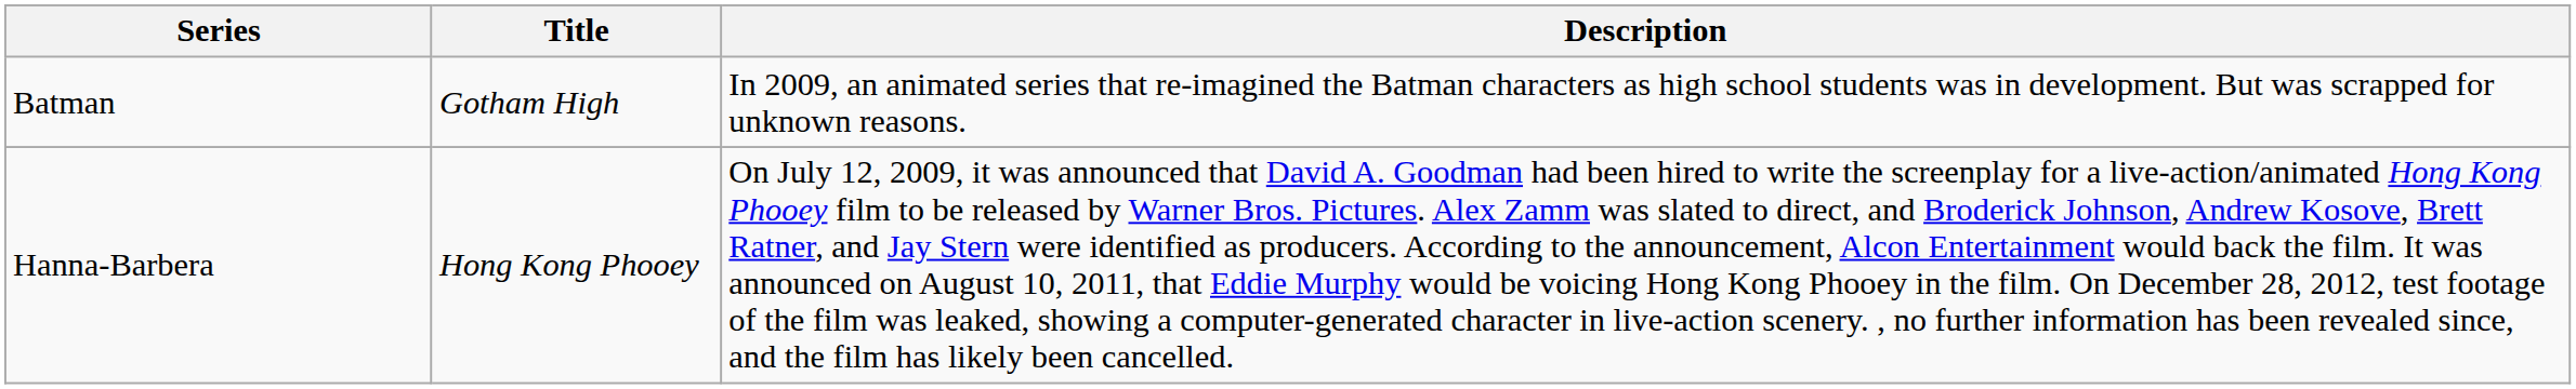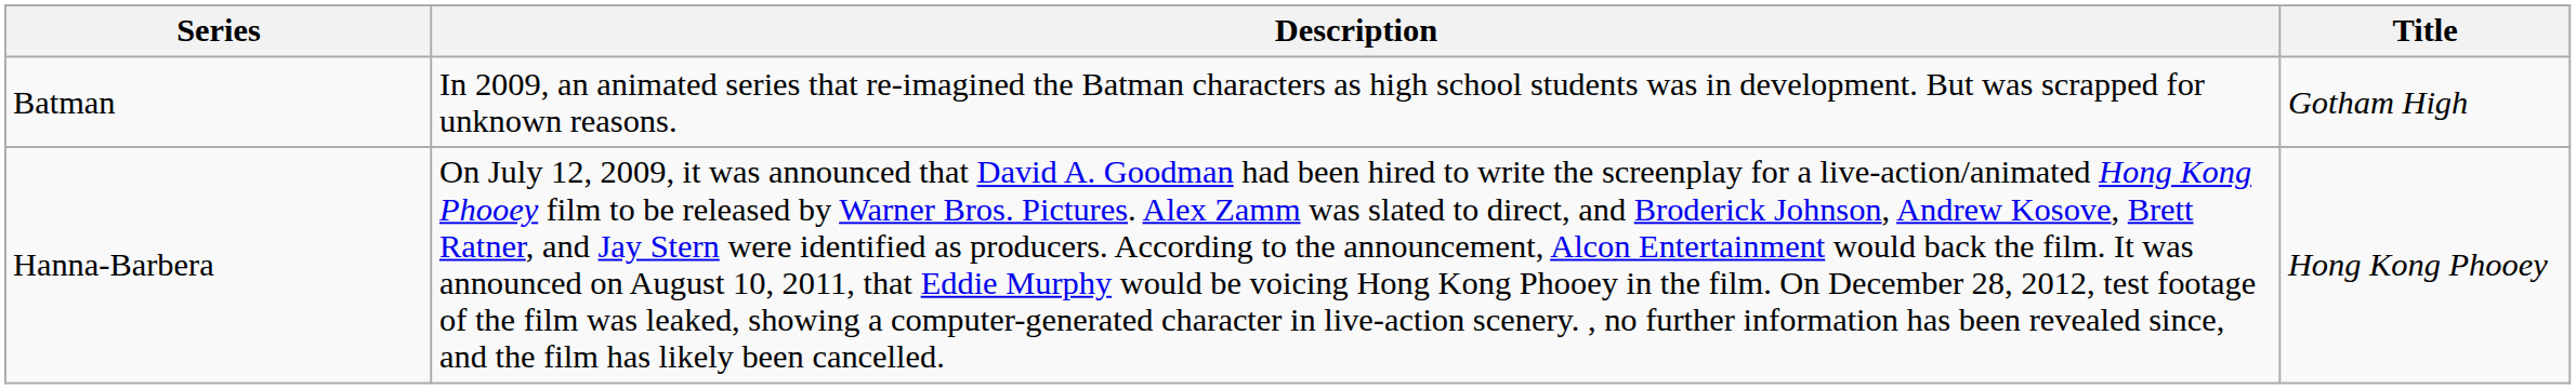 <table class="wikitable">
 <tr>
 <th style="width:150pt;">Series</th>
+<th>Description</th>
 <th style="width:100pt;">Title</th>
-<th>Description</th>
 </tr>
 <tr>
 <td>Batman</td>
+<td>In 2009, an animated series that re-imagined the Batman characters as high school students was in development. But was scrapped for unknown reasons.</td>
 <td><em>Gotham High</em></td>
-<td>In 2009, an animated series that re-imagined the Batman characters as high school students was in development. But was scrapped for unknown reasons.</td>
 </tr>
 <tr>
 <td>Hanna-Barbera</td>
+<td>On July 12, 2009, it was announced that <a href='#'>David A. Goodman</a> had been hired to write the screenplay for a live-action/animated <em><a href='#'>Hong Kong Phooey</a></em> film to be released by <a href='#'>Warner Bros. Pictures</a>. <a href='#'>Alex Zamm</a> was slated to direct, and <a href='#'>Broderick Johnson</a>, <a href='#'>Andrew Kosove</a>, <a href='#'>Brett Ratner</a>, and <a href='#'>Jay Stern</a> were identified as producers. According to the announcement, <a href='#'>Alcon Entertainment</a> would back the film. It was announced on August 10, 2011, that <a href='#'>Eddie Murphy</a> would be voicing Hong Kong Phooey in the film. On December 28, 2012, test footage of the film was leaked, showing a computer-generated character in live-action scenery. , no further information has been revealed since, and the film has likely been cancelled.</td>
 <td><em>Hong Kong Phooey</em></td>
-<td>On July 12, 2009, it was announced that <a href='#'>David A. Goodman</a> had been hired to write the screenplay for a live-action/animated <em><a href='#'>Hong Kong Phooey</a></em> film to be released by <a href='#'>Warner Bros. Pictures</a>. <a href='#'>Alex Zamm</a> was slated to direct, and <a href='#'>Broderick Johnson</a>, <a href='#'>Andrew Kosove</a>, <a href='#'>Brett Ratner</a>, and <a href='#'>Jay Stern</a> were identified as producers. According to the announcement, <a href='#'>Alcon Entertainment</a> would back the film. It was announced on August 10, 2011, that <a href='#'>Eddie Murphy</a> would be voicing Hong Kong Phooey in the film. On December 28, 2012, test footage of the film was leaked, showing a computer-generated character in live-action scenery. , no further information has been revealed since, and the film has likely been cancelled.</td>
 </tr>
 </table>
